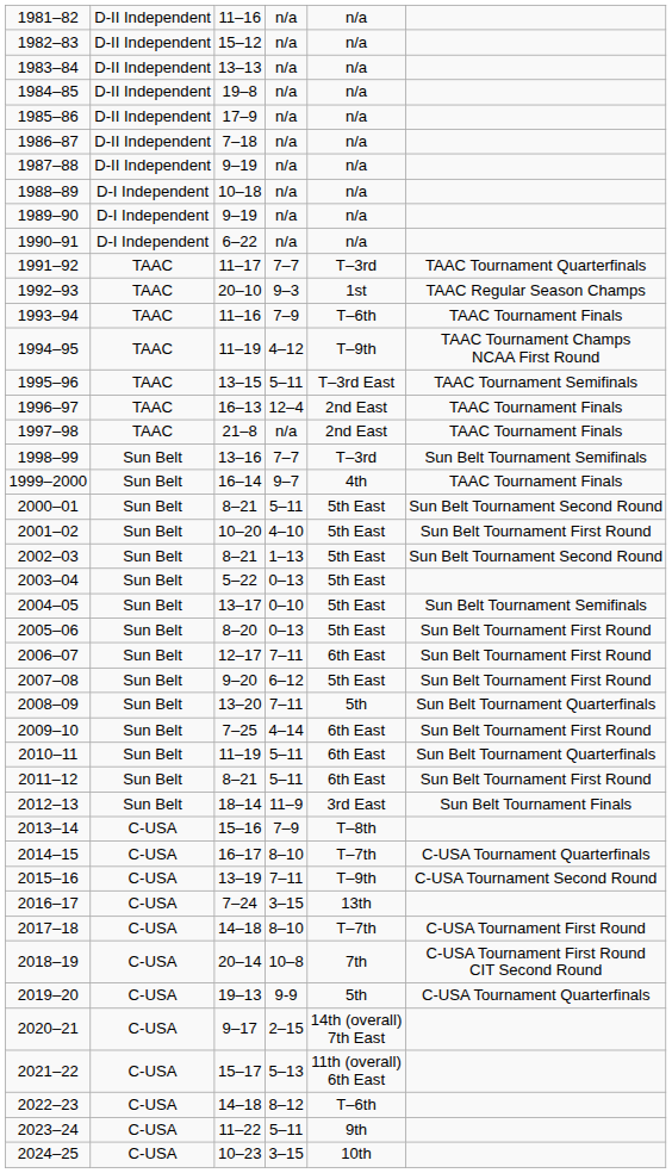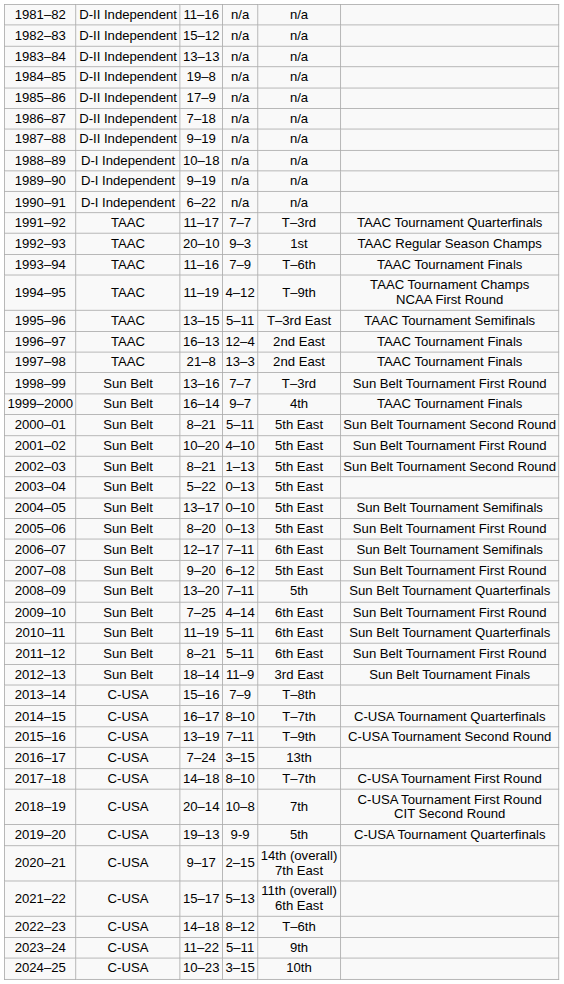 <table class="wikitable" style="text-align:center">
 <tr>
 <td>1981–82</td>
 <td>D-II Independent</td>
 <td>11–16</td>
 <td>n/a</td>
 <td>n/a</td>
 <td></td>
 </tr>
 <tr>
 <td>1982–83</td>
 <td>D-II Independent</td>
 <td>15–12</td>
 <td>n/a</td>
 <td>n/a</td>
 <td></td>
 </tr>
 <tr>
 <td>1983–84</td>
 <td>D-II Independent</td>
 <td>13–13</td>
 <td>n/a</td>
 <td>n/a</td>
 <td></td>
 </tr>
 <tr>
 <td>1984–85</td>
 <td>D-II Independent</td>
 <td>19–8</td>
 <td>n/a</td>
 <td>n/a</td>
 <td></td>
 </tr>
 <tr>
 <td>1985–86</td>
 <td>D-II Independent</td>
 <td>17–9</td>
 <td>n/a</td>
 <td>n/a</td>
 <td></td>
 </tr>
 <tr>
 <td>1986–87</td>
 <td>D-II Independent</td>
 <td>7–18</td>
 <td>n/a</td>
 <td>n/a</td>
 <td></td>
 </tr>
 <tr>
 <td>1987–88</td>
 <td>D-II Independent</td>
 <td>9–19</td>
 <td>n/a</td>
 <td>n/a</td>
 <td></td>
 </tr>
 <tr>
 <td>1988–89</td>
 <td>D-I Independent</td>
 <td>10–18</td>
 <td>n/a</td>
 <td>n/a</td>
 <td></td>
 </tr>
 <tr>
 <td>1989–90</td>
 <td>D-I Independent</td>
 <td>9–19</td>
 <td>n/a</td>
 <td>n/a</td>
 <td></td>
 </tr>
 <tr>
 <td>1990–91</td>
 <td>D-I Independent</td>
 <td>6–22</td>
 <td>n/a</td>
 <td>n/a</td>
 <td></td>
 </tr>
 <tr>
 <td>1991–92</td>
 <td>TAAC</td>
 <td>11–17</td>
 <td>7–7</td>
 <td>T–3rd</td>
 <td>TAAC Tournament Quarterfinals</td>
 </tr>
 <tr>
 <td>1992–93</td>
 <td>TAAC</td>
 <td>20–10</td>
 <td>9–3</td>
 <td>1st</td>
 <td>TAAC Regular Season Champs</td>
 </tr>
 <tr>
 <td>1993–94</td>
 <td>TAAC</td>
 <td>11–16</td>
 <td>7–9</td>
 <td>T–6th</td>
 <td>TAAC Tournament Finals</td>
 </tr>
 <tr>
 <td>1994–95</td>
 <td>TAAC</td>
 <td>11–19</td>
 <td>4–12</td>
 <td>T–9th</td>
 <td>TAAC Tournament Champs<br>NCAA First Round</td>
 </tr>
 <tr>
 <td>1995–96</td>
 <td>TAAC</td>
 <td>13–15</td>
 <td>5–11</td>
 <td>T–3rd East</td>
 <td>TAAC Tournament Semifinals</td>
 </tr>
 <tr>
 <td>1996–97</td>
 <td>TAAC</td>
 <td>16–13</td>
 <td>12–4</td>
 <td>2nd East</td>
 <td>TAAC Tournament Finals</td>
 </tr>
 <tr>
 <td>1997–98</td>
 <td>TAAC</td>
 <td>21–8</td>
-<td>n/a</td>
+<td>13–3</td>
 <td>2nd East</td>
 <td>TAAC Tournament Finals</td>
 </tr>
 <tr>
 <td>1998–99</td>
 <td>Sun Belt</td>
 <td>13–16</td>
 <td>7–7</td>
 <td>T–3rd</td>
-<td>Sun Belt Tournament Semifinals</td>
+<td>Sun Belt Tournament First Round</td>
 </tr>
 <tr>
 <td>1999–2000</td>
 <td>Sun Belt</td>
 <td>16–14</td>
 <td>9–7</td>
 <td>4th</td>
 <td>TAAC Tournament Finals</td>
 </tr>
 <tr>
 <td>2000–01</td>
 <td>Sun Belt</td>
 <td>8–21</td>
 <td>5–11</td>
 <td>5th East</td>
 <td>Sun Belt Tournament Second Round</td>
 </tr>
 <tr>
 <td>2001–02</td>
 <td>Sun Belt</td>
 <td>10–20</td>
 <td>4–10</td>
 <td>5th East</td>
 <td>Sun Belt Tournament First Round</td>
 </tr>
 <tr>
 <td>2002–03</td>
 <td>Sun Belt</td>
 <td>8–21</td>
 <td>1–13</td>
 <td>5th East</td>
 <td>Sun Belt Tournament Second Round</td>
 </tr>
 <tr>
 <td>2003–04</td>
 <td>Sun Belt</td>
 <td>5–22</td>
 <td>0–13</td>
 <td>5th East</td>
 <td></td>
 </tr>
 <tr>
 <td>2004–05</td>
 <td>Sun Belt</td>
 <td>13–17</td>
 <td>0–10</td>
 <td>5th East</td>
 <td>Sun Belt Tournament Semifinals</td>
 </tr>
 <tr>
 <td>2005–06</td>
 <td>Sun Belt</td>
 <td>8–20</td>
 <td>0–13</td>
 <td>5th East</td>
 <td>Sun Belt Tournament First Round</td>
 </tr>
 <tr>
 <td>2006–07</td>
 <td>Sun Belt</td>
 <td>12–17</td>
 <td>7–11</td>
 <td>6th East</td>
-<td>Sun Belt Tournament First Round</td>
+<td>Sun Belt Tournament Semifinals</td>
 </tr>
 <tr>
 <td>2007–08</td>
 <td>Sun Belt</td>
 <td>9–20</td>
 <td>6–12</td>
 <td>5th East</td>
 <td>Sun Belt Tournament First Round</td>
 </tr>
 <tr>
 <td>2008–09</td>
 <td>Sun Belt</td>
 <td>13–20</td>
 <td>7–11</td>
 <td>5th</td>
 <td>Sun Belt Tournament Quarterfinals</td>
 </tr>
 <tr>
 <td>2009–10</td>
 <td>Sun Belt</td>
 <td>7–25</td>
 <td>4–14</td>
 <td>6th East</td>
 <td>Sun Belt Tournament First Round</td>
 </tr>
 <tr>
 <td>2010–11</td>
 <td>Sun Belt</td>
 <td>11–19</td>
 <td>5–11</td>
 <td>6th East</td>
 <td>Sun Belt Tournament Quarterfinals</td>
 </tr>
 <tr>
 <td>2011–12</td>
 <td>Sun Belt</td>
 <td>8–21</td>
 <td>5–11</td>
 <td>6th East</td>
 <td>Sun Belt Tournament First Round</td>
 </tr>
 <tr>
 <td>2012–13</td>
 <td>Sun Belt</td>
 <td>18–14</td>
 <td>11–9</td>
 <td>3rd East</td>
 <td>Sun Belt Tournament Finals</td>
 </tr>
 <tr>
 <td>2013–14</td>
 <td>C-USA</td>
 <td>15–16</td>
 <td>7–9</td>
 <td>T–8th</td>
 <td></td>
 </tr>
 <tr>
 <td>2014–15</td>
 <td>C-USA</td>
 <td>16–17</td>
 <td>8–10</td>
 <td>T–7th</td>
 <td>C-USA Tournament Quarterfinals</td>
 </tr>
 <tr>
 <td>2015–16</td>
 <td>C-USA</td>
 <td>13–19</td>
 <td>7–11</td>
 <td>T–9th</td>
 <td>C-USA Tournament Second Round</td>
 </tr>
 <tr>
 <td>2016–17</td>
 <td>C-USA</td>
 <td>7–24</td>
 <td>3–15</td>
 <td>13th</td>
 <td></td>
 </tr>
 <tr>
 <td>2017–18</td>
 <td>C-USA</td>
 <td>14–18</td>
 <td>8–10</td>
 <td>T–7th</td>
 <td>C-USA Tournament First Round</td>
 </tr>
 <tr>
 <td>2018–19</td>
 <td>C-USA</td>
 <td>20–14</td>
 <td>10–8</td>
 <td>7th</td>
 <td>C-USA Tournament First Round<br>CIT Second Round</td>
 </tr>
 <tr>
 <td>2019–20</td>
 <td>C-USA</td>
 <td>19–13</td>
 <td>9-9</td>
 <td>5th</td>
 <td>C-USA Tournament Quarterfinals</td>
 </tr>
 <tr>
 <td>2020–21</td>
 <td>C-USA</td>
 <td>9–17</td>
 <td>2–15</td>
 <td>14th (overall)<br>7th East</td>
 <td></td>
 </tr>
 <tr>
 <td>2021–22</td>
 <td>C-USA</td>
 <td>15–17</td>
 <td>5–13</td>
 <td>11th (overall)<br>6th East</td>
 <td></td>
 </tr>
 <tr>
 <td>2022–23</td>
 <td>C-USA</td>
 <td>14–18</td>
 <td>8–12</td>
 <td>T–6th</td>
 <td></td>
 </tr>
 <tr>
 <td>2023–24</td>
 <td>C-USA</td>
 <td>11–22</td>
 <td>5–11</td>
 <td>9th</td>
 <td></td>
 </tr>
 <tr>
 <td>2024–25</td>
 <td>C-USA</td>
 <td>10–23</td>
 <td>3–15</td>
 <td>10th</td>
 <td></td>
 </tr>
 </table>
